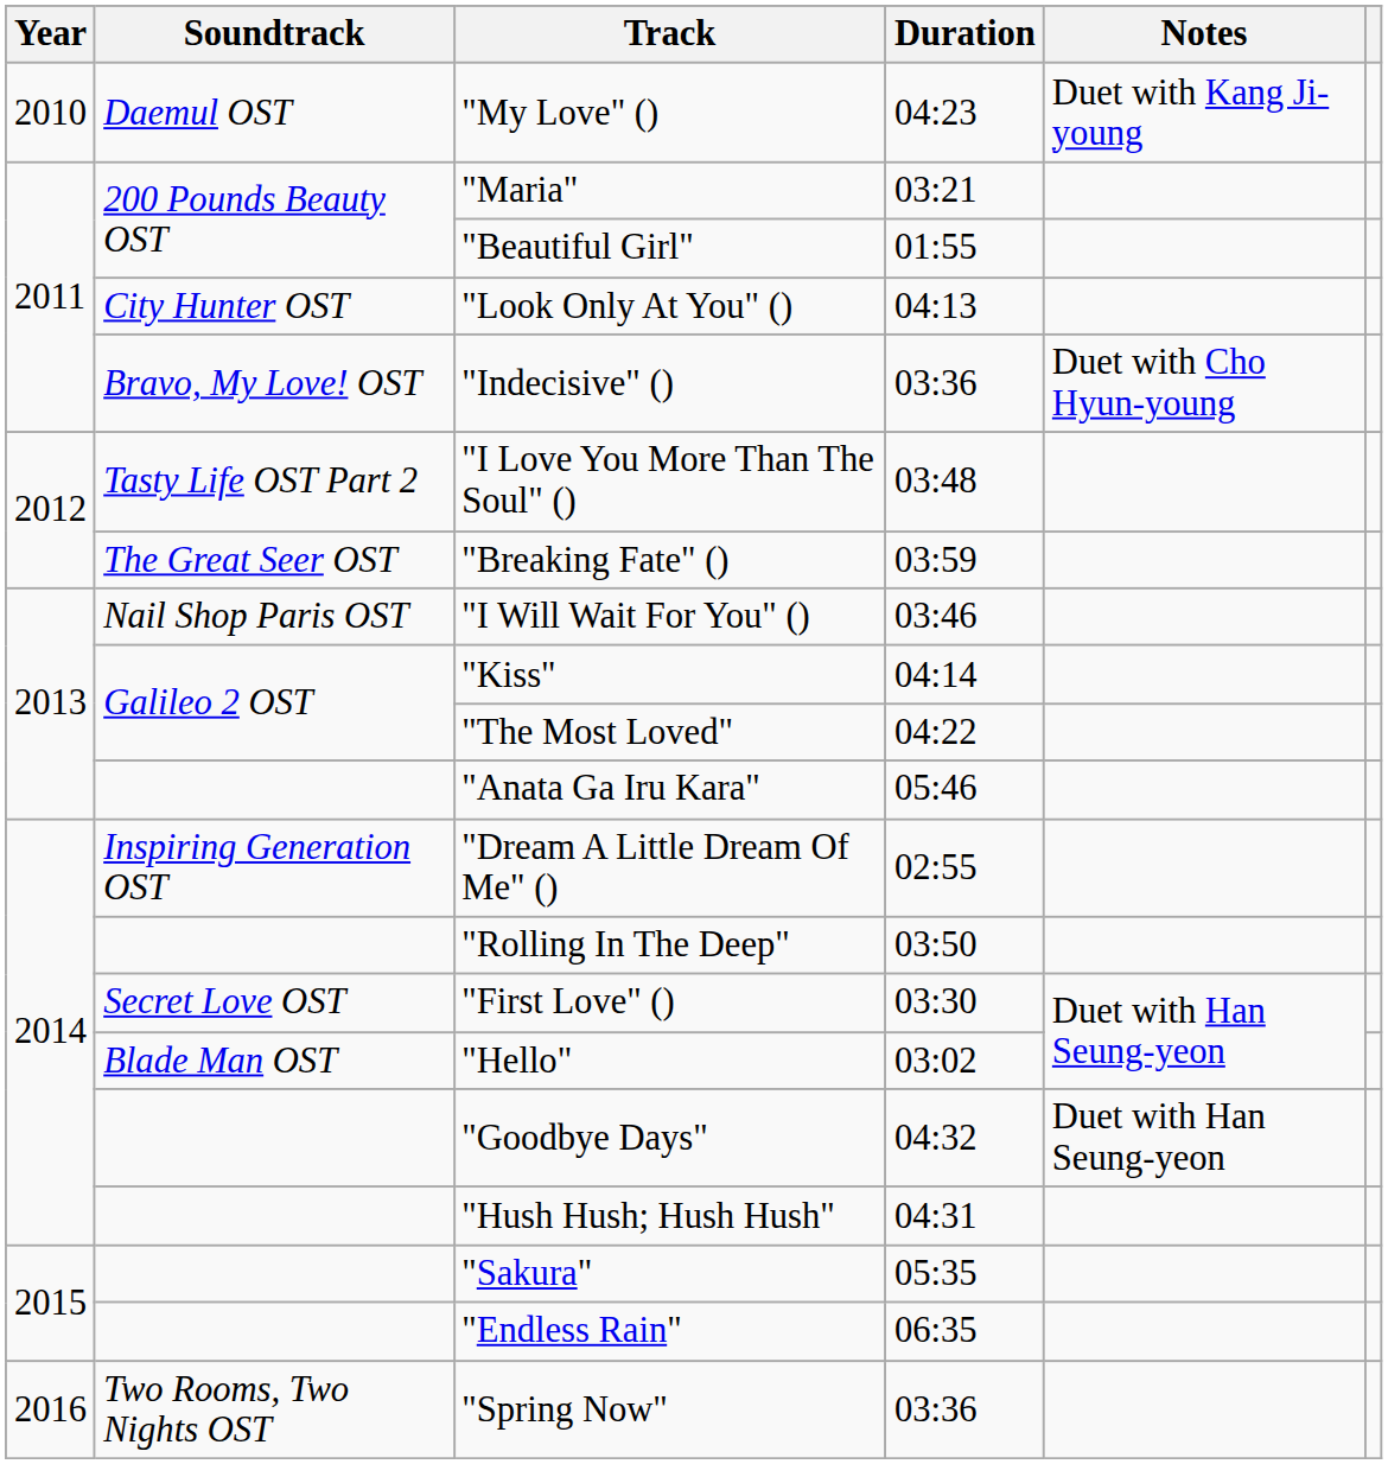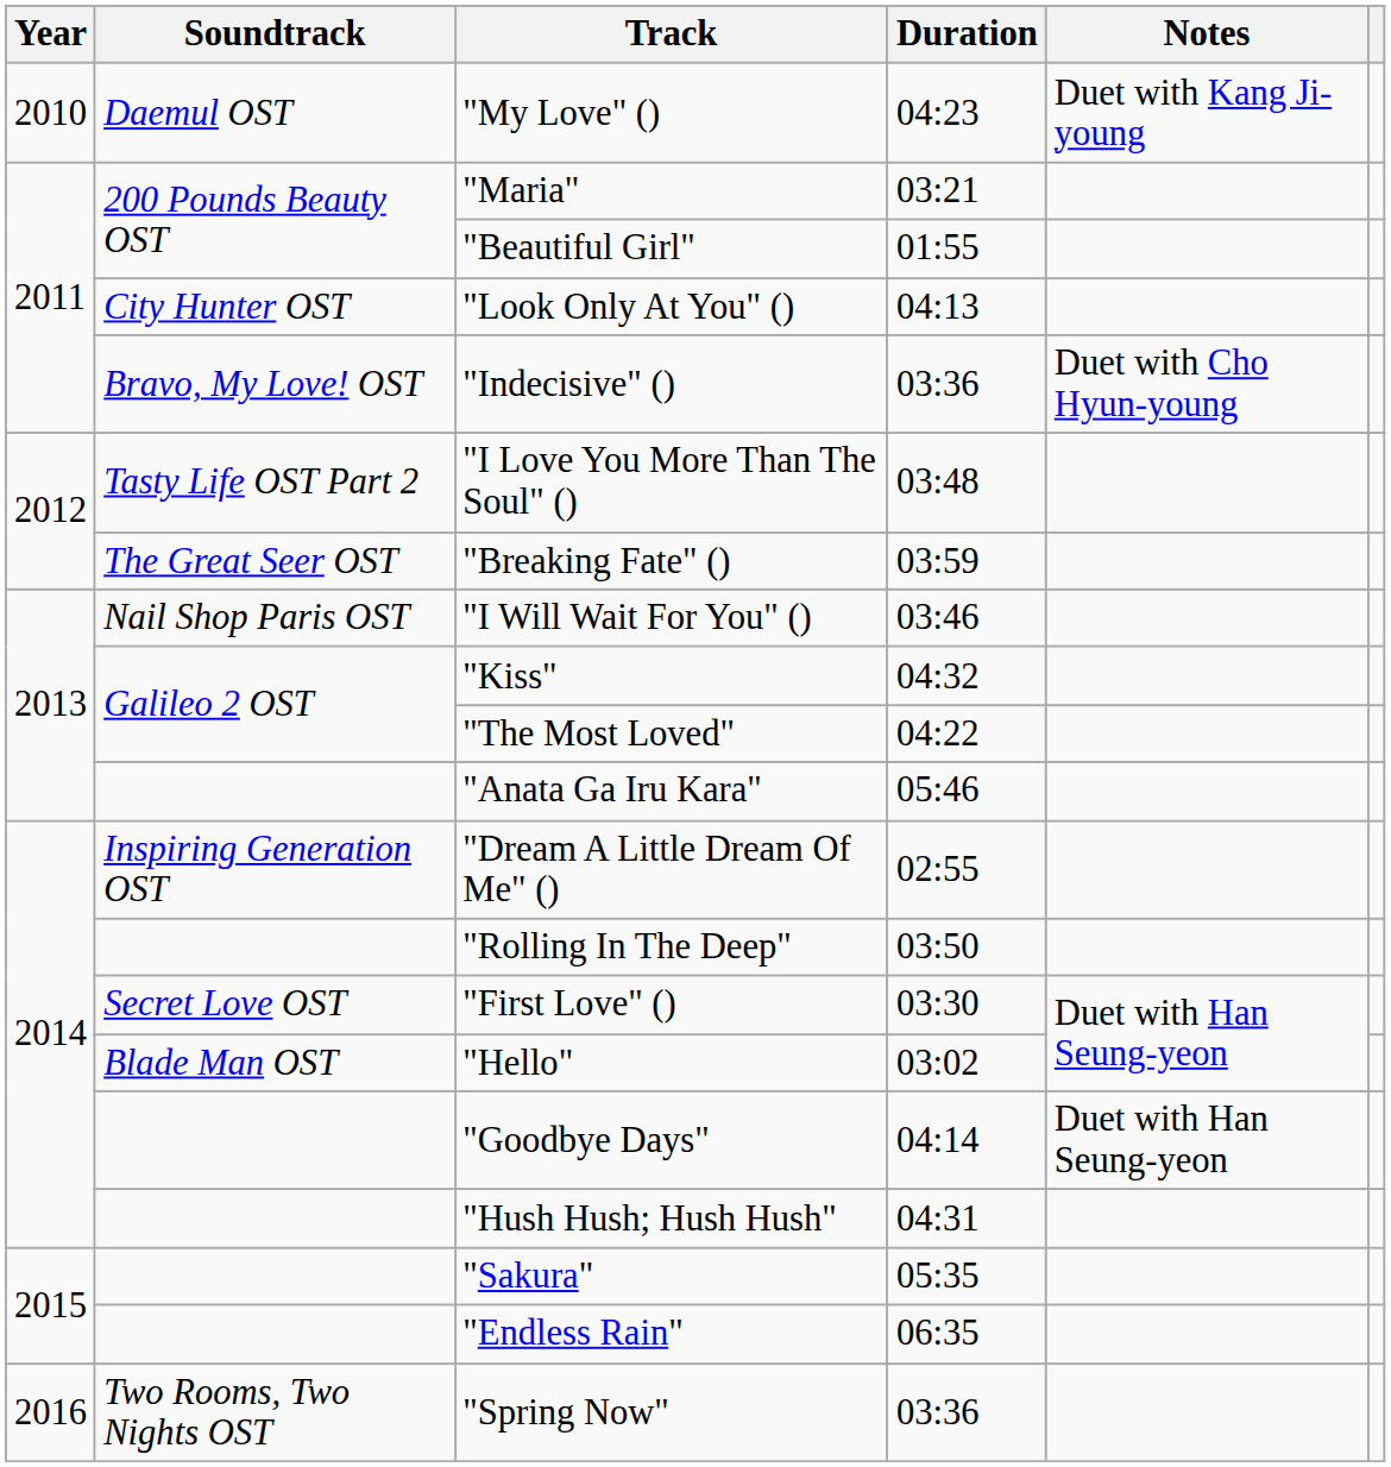 <table class="wikitable">
 <tr>
 <th scope="col">Year</th>
 <th>Soundtrack</th>
 <th>Track</th>
 <th>Duration</th>
 <th scope="col">Notes</th>
 <th scope="col" class="unsortable"></th>
 </tr>
 <tr>
 <td>2010</td>
 <td><em><a href='#'>Daemul</a> OST</em></td>
 <td>"My Love" ()</td>
 <td>04:23</td>
 <td>Duet with <a href='#'>Kang Ji-young</a></td>
 <td></td>
 </tr>
 <tr>
 <td rowspan="4">2011</td>
 <td rowspan="2"><em><a href='#'>200 Pounds Beauty</a> OST</em></td>
 <td>"Maria"</td>
 <td>03:21</td>
 <td></td>
 <td></td>
 </tr>
 <tr>
 <td>"Beautiful Girl"</td>
 <td>01:55</td>
 <td></td>
 <td></td>
 </tr>
 <tr>
 <td><em><a href='#'>City Hunter</a> OST</em></td>
 <td>"Look Only At You" ()</td>
 <td>04:13</td>
 <td></td>
 <td></td>
 </tr>
 <tr>
 <td><em><a href='#'>Bravo, My Love!</a> OST</em></td>
 <td>"Indecisive" ()</td>
 <td>03:36</td>
 <td>Duet with <a href='#'>Cho Hyun-young</a></td>
 <td></td>
 </tr>
 <tr>
 <td rowspan="2">2012</td>
 <td><em><a href='#'>Tasty Life</a> OST Part 2</em></td>
 <td>"I Love You More Than The Soul" ()</td>
 <td>03:48</td>
 <td></td>
 <td></td>
 </tr>
 <tr>
 <td><em><a href='#'>The Great Seer</a> OST</em></td>
 <td>"Breaking Fate" ()</td>
 <td>03:59</td>
 <td></td>
 <td></td>
 </tr>
 <tr>
 <td rowspan="4">2013</td>
 <td><em>Nail Shop Paris OST</em></td>
 <td>"I Will Wait For You" ()</td>
 <td>03:46</td>
 <td></td>
 <td></td>
 </tr>
 <tr>
 <td rowspan="2"><em><a href='#'>Galileo 2</a> OST</em></td>
 <td>"Kiss"</td>
-<td>04:14</td>
+<td>04:32</td>
 <td></td>
 <td></td>
 </tr>
 <tr>
 <td>"The Most Loved"</td>
 <td>04:22</td>
 <td></td>
 <td></td>
 </tr>
 <tr>
 <td></td>
 <td>"Anata Ga Iru Kara"</td>
 <td>05:46</td>
 <td></td>
 <td></td>
 </tr>
 <tr>
 <td rowspan="6">2014</td>
 <td><em><a href='#'>Inspiring Generation</a> OST</em></td>
 <td>"Dream A Little Dream Of Me" ()</td>
 <td>02:55</td>
 <td></td>
 <td></td>
 </tr>
 <tr>
 <td></td>
 <td>"Rolling In The Deep"</td>
 <td>03:50</td>
 <td></td>
 <td></td>
 </tr>
 <tr>
 <td><em><a href='#'>Secret Love</a> OST</em></td>
 <td>"First Love" ()</td>
 <td>03:30</td>
 <td rowspan="2">Duet with <a href='#'>Han Seung-yeon</a></td>
 <td></td>
 </tr>
 <tr>
 <td><em><a href='#'>Blade Man</a> OST</em></td>
 <td>"Hello"</td>
 <td>03:02</td>
 <td></td>
 </tr>
 <tr>
 <td></td>
 <td>"Goodbye Days"</td>
-<td>04:32</td>
+<td>04:14</td>
 <td>Duet with Han Seung-yeon</td>
 <td></td>
 </tr>
 <tr>
 <td></td>
 <td>"Hush Hush; Hush Hush"</td>
 <td>04:31</td>
 <td></td>
 <td></td>
 </tr>
 <tr>
 <td rowspan="2">2015</td>
 <td></td>
 <td>"<a href='#'>Sakura</a>"</td>
 <td>05:35</td>
 <td></td>
 <td></td>
 </tr>
 <tr>
 <td></td>
 <td>"<a href='#'>Endless Rain</a>"</td>
 <td>06:35</td>
 <td></td>
 <td></td>
 </tr>
 <tr>
 <td>2016</td>
 <td><em>Two Rooms, Two Nights OST</em></td>
 <td>"Spring Now"</td>
 <td>03:36</td>
 <td></td>
 <td></td>
 </tr>
 </table>
